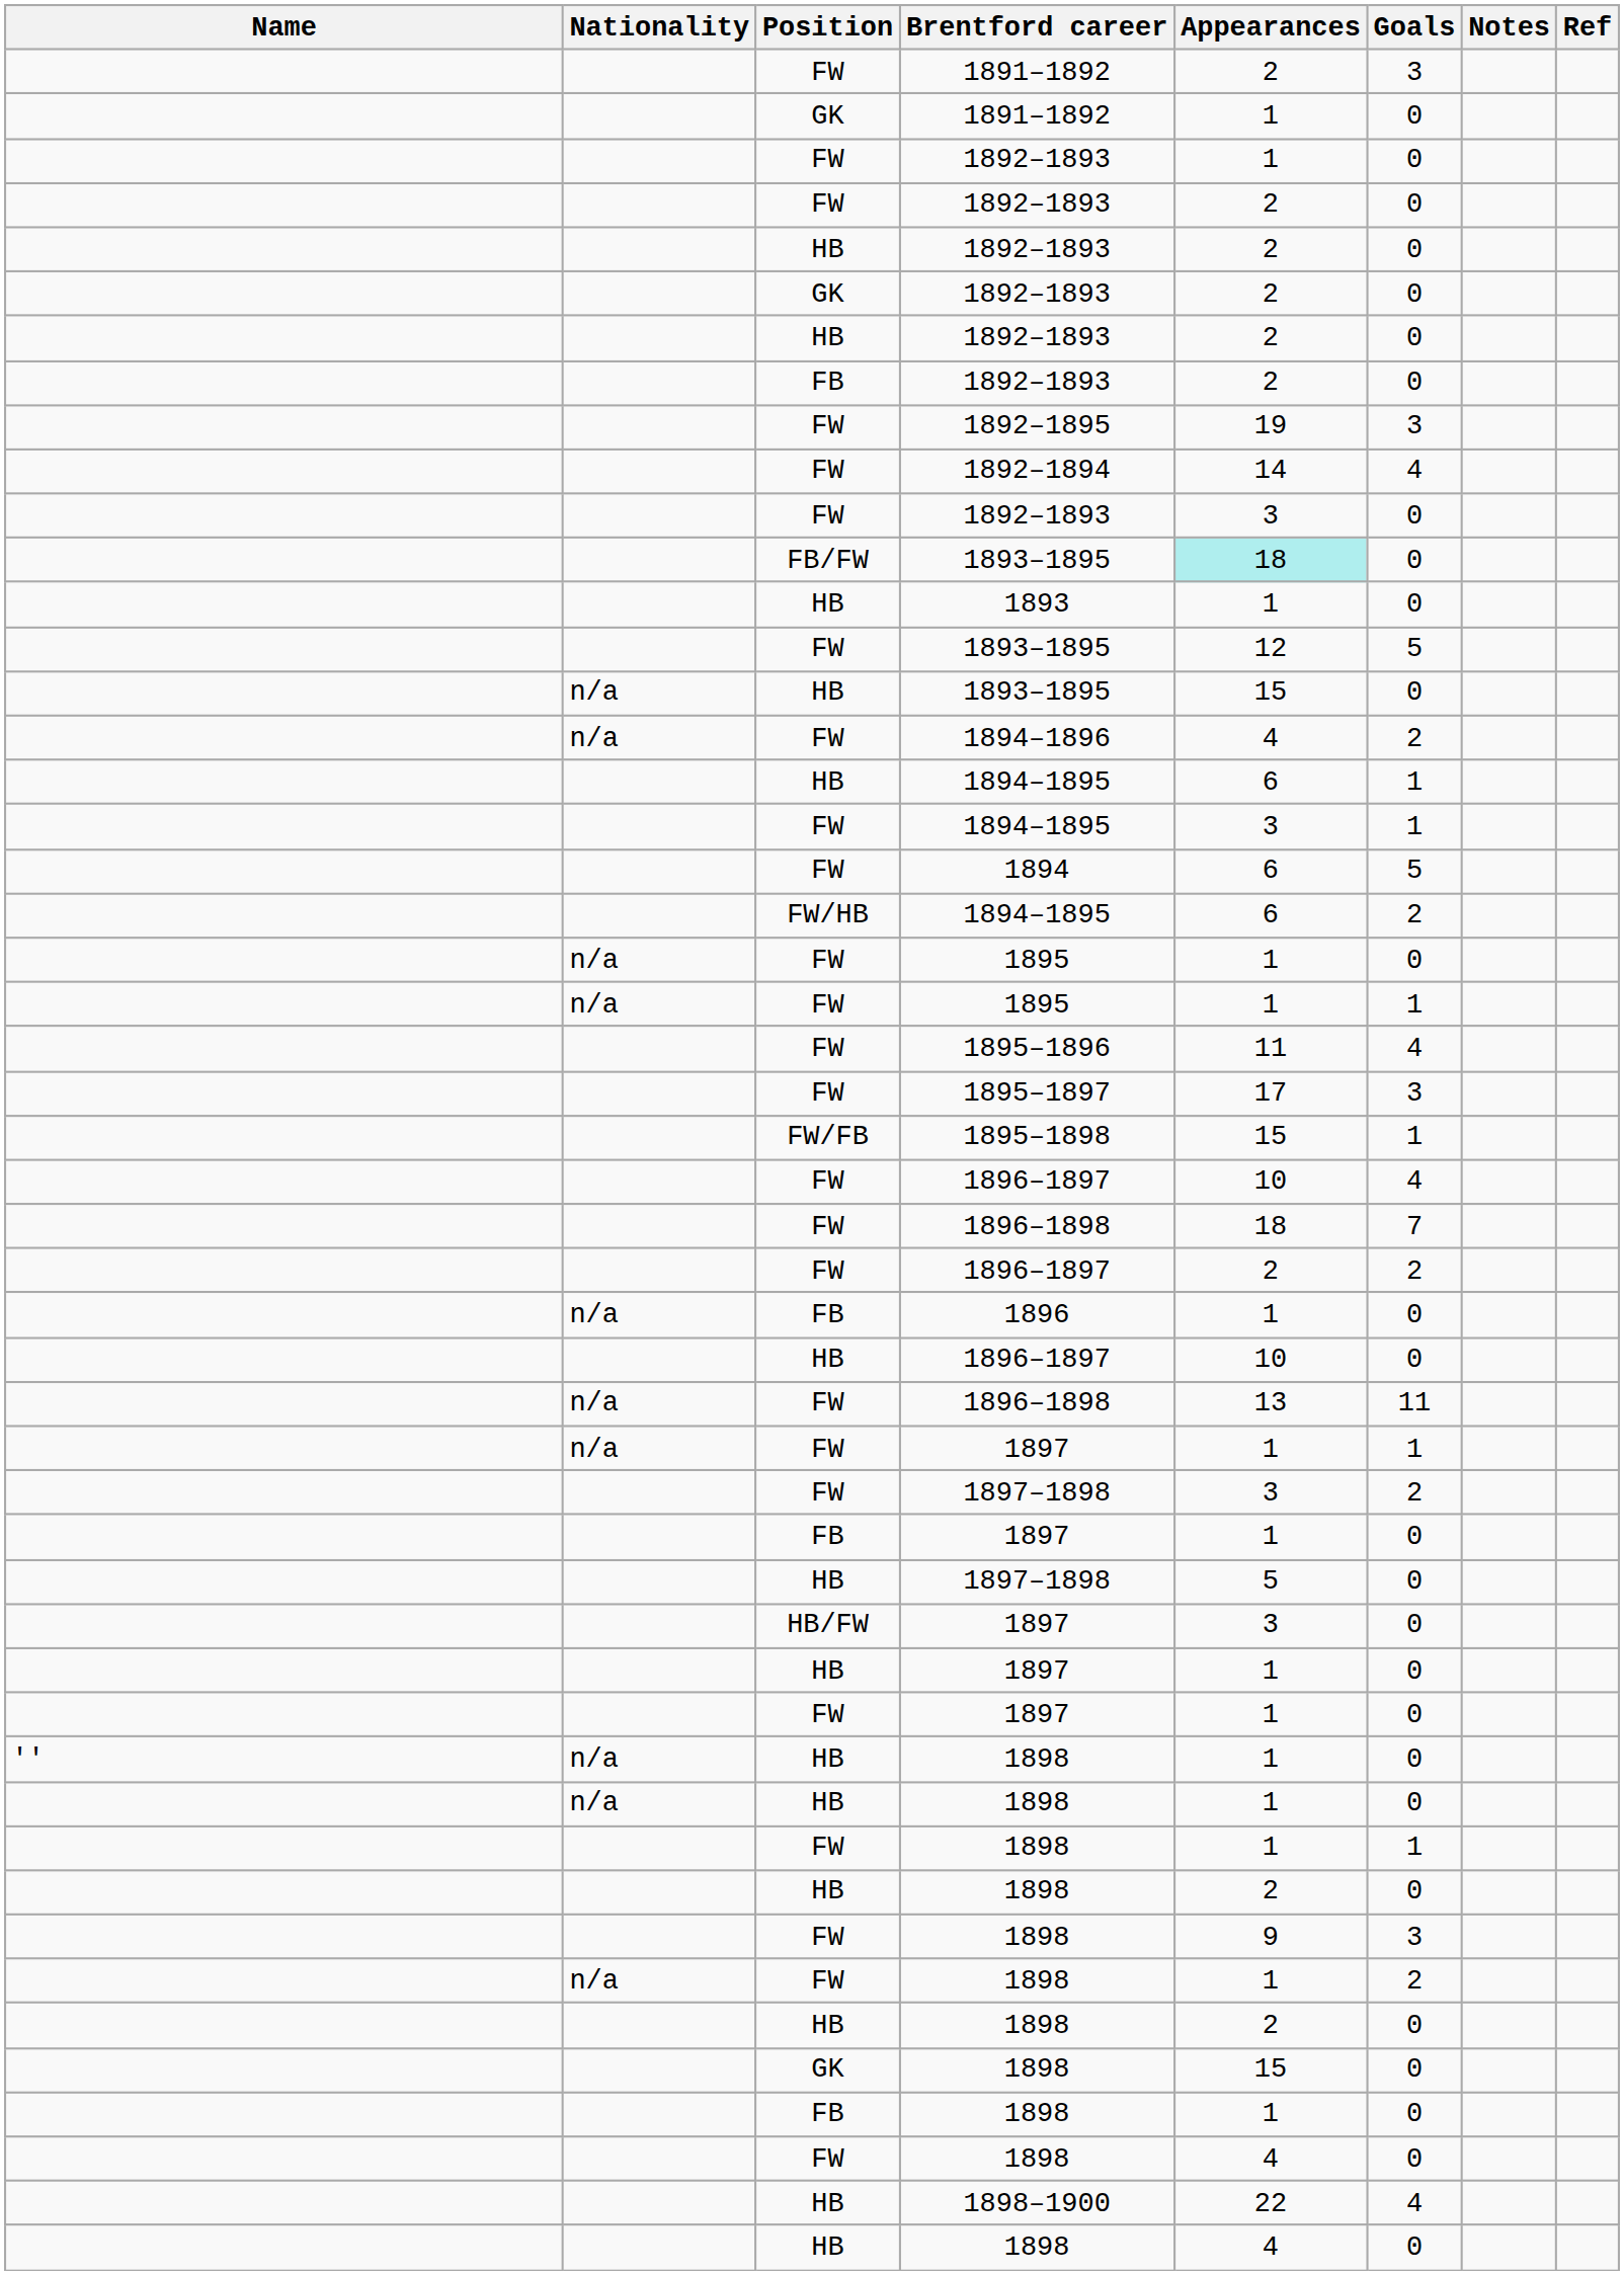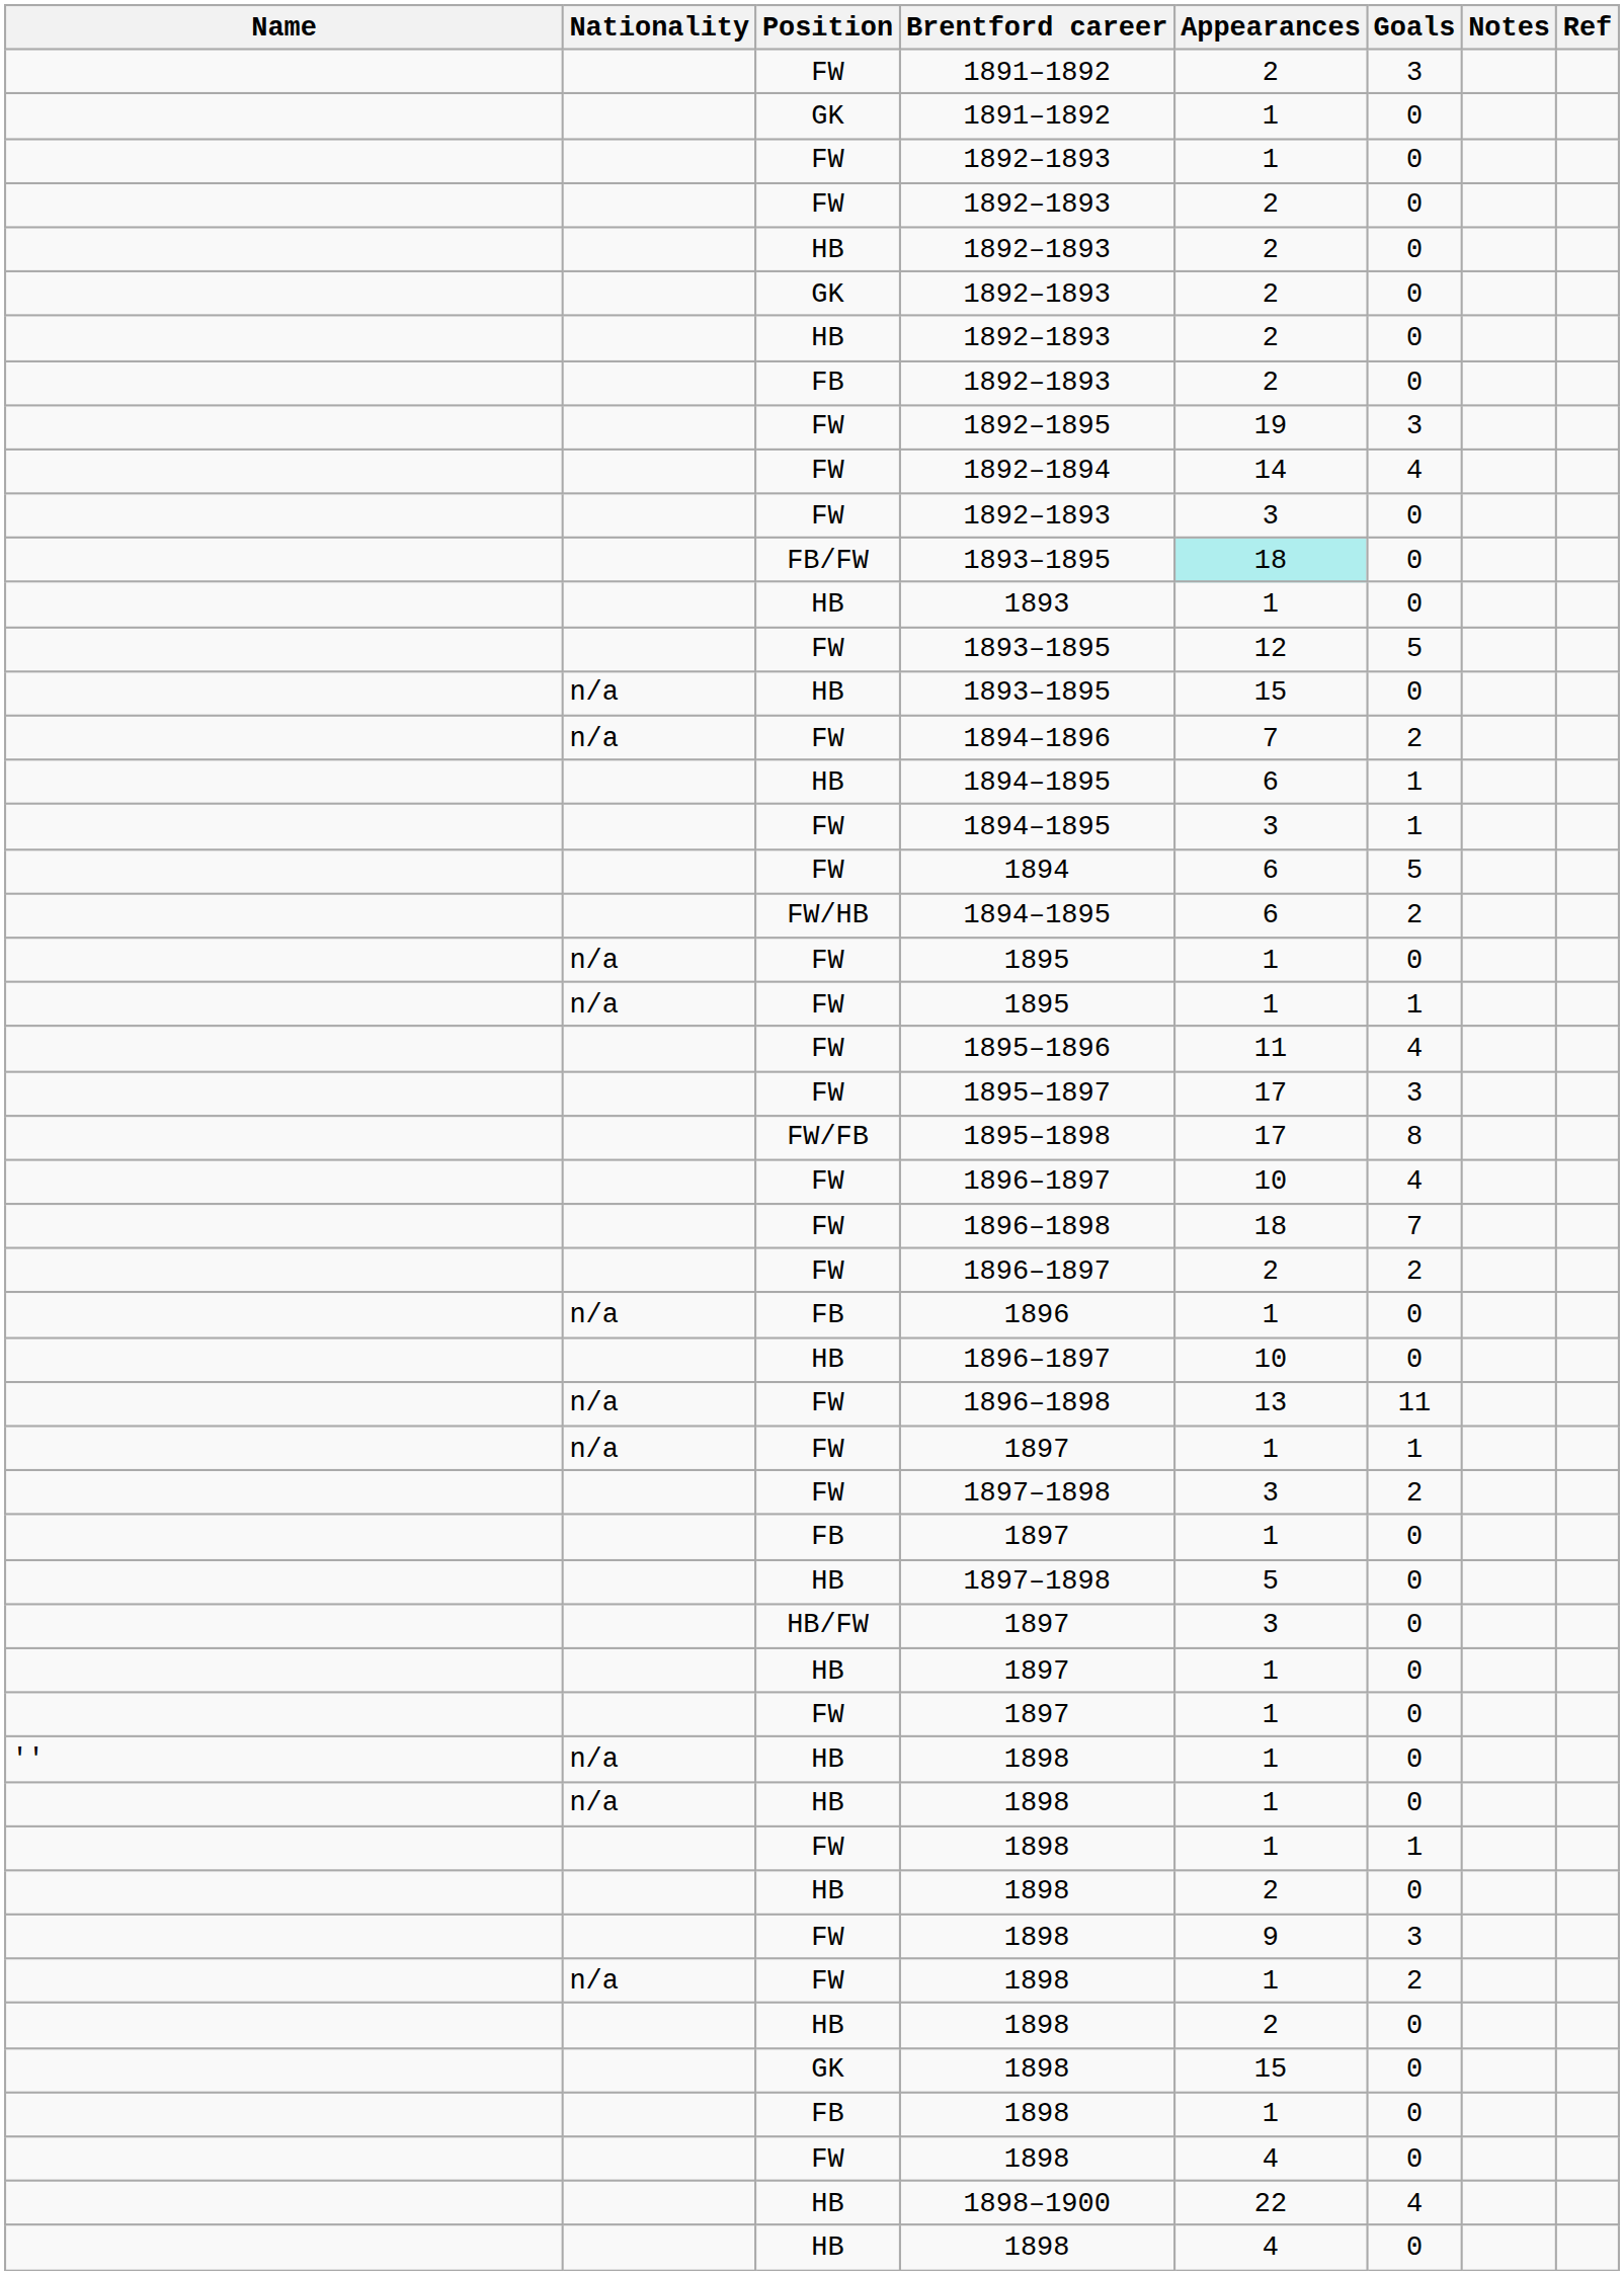 <table class="wikitable sortable" style="text-align: center;">
 <tr>
 <th style="width:20em">Name</th>
 <th>Nationality</th>
 <th>Position</th>
 <th>Brentford career</th>
 <th>Appearances</th>
 <th>Goals</th>
 <th>Notes</th>
 <th>Ref</th>
 </tr>
 <tr>
 <td style="text-align:left;"></td>
 <td style="text-align:left;"></td>
 <td>FW</td>
 <td>1891–1892</td>
 <td>2</td>
 <td>3</td>
 <td></td>
 <td></td>
 </tr>
 <tr>
 <td style="text-align:left;"></td>
 <td style="text-align:left;"></td>
 <td>GK</td>
 <td>1891–1892</td>
 <td>1</td>
 <td>0</td>
 <td></td>
 <td></td>
 </tr>
 <tr>
 <td style="text-align:left;"></td>
 <td style="text-align:left;"></td>
 <td>FW</td>
 <td>1892–1893</td>
 <td>1</td>
 <td>0</td>
 <td></td>
 <td></td>
 </tr>
 <tr>
 <td style="text-align:left;"></td>
 <td style="text-align:left;"></td>
 <td>FW</td>
 <td>1892–1893</td>
 <td>2</td>
 <td>0</td>
 <td></td>
 <td></td>
 </tr>
 <tr>
 <td style="text-align:left;"></td>
 <td style="text-align:left;"></td>
 <td>HB</td>
 <td>1892–1893</td>
 <td>2</td>
 <td>0</td>
 <td></td>
 <td></td>
 </tr>
 <tr>
 <td style="text-align:left;"></td>
 <td style="text-align:left;"></td>
 <td>GK</td>
 <td>1892–1893</td>
 <td>2</td>
 <td>0</td>
 <td></td>
 <td></td>
 </tr>
 <tr>
 <td style="text-align:left;"></td>
 <td style="text-align:left;"></td>
 <td>HB</td>
 <td>1892–1893</td>
 <td>2</td>
 <td>0</td>
 <td></td>
 <td></td>
 </tr>
 <tr>
 <td style="text-align:left;"></td>
 <td style="text-align:left;"></td>
 <td>FB</td>
 <td>1892–1893</td>
 <td>2</td>
 <td>0</td>
 <td></td>
 <td></td>
 </tr>
 <tr>
 <td style="text-align:left;"></td>
 <td style="text-align:left;"></td>
 <td>FW</td>
 <td>1892–1895</td>
 <td>19</td>
 <td>3</td>
 <td></td>
 <td></td>
 </tr>
 <tr>
 <td style="text-align:left;"></td>
 <td style="text-align:left;"></td>
 <td>FW</td>
 <td>1892–1894</td>
 <td>14</td>
 <td>4</td>
 <td></td>
 <td></td>
 </tr>
 <tr>
 <td style="text-align:left;"></td>
 <td style="text-align:left;"></td>
 <td>FW</td>
 <td>1892–1893</td>
 <td>3</td>
 <td>0</td>
 <td></td>
 <td></td>
 </tr>
 <tr>
 <td style="text-align:left;"></td>
 <td style="text-align:left;"></td>
 <td>FB/FW</td>
 <td>1893–1895</td>
 <td style="background: paleturquoise;">18</td>
 <td>0</td>
 <td></td>
 <td></td>
 </tr>
 <tr>
 <td style="text-align:left;"></td>
 <td style="text-align:left;"></td>
 <td>HB</td>
 <td>1893</td>
 <td>1</td>
 <td>0</td>
 <td></td>
 <td></td>
 </tr>
 <tr>
 <td style="text-align:left;"></td>
 <td style="text-align:left;"></td>
 <td>FW</td>
 <td>1893–1895</td>
 <td>12</td>
 <td>5</td>
 <td></td>
 <td></td>
 </tr>
 <tr>
 <td style="text-align:left;"></td>
 <td style="text-align:left;">n/a</td>
 <td>HB</td>
 <td>1893–1895</td>
 <td>15</td>
 <td>0</td>
 <td></td>
 <td></td>
 </tr>
 <tr>
 <td style="text-align:left;"></td>
 <td style="text-align:left;">n/a</td>
 <td>FW</td>
 <td>1894–1896</td>
-<td>4</td>
+<td>7</td>
 <td>2</td>
 <td></td>
 <td></td>
 </tr>
 <tr>
 <td style="text-align:left;"></td>
 <td style="text-align:left;"></td>
 <td>HB</td>
 <td>1894–1895</td>
 <td>6</td>
 <td>1</td>
 <td></td>
 <td></td>
 </tr>
 <tr>
 <td style="text-align:left;"></td>
 <td style="text-align:left;"></td>
 <td>FW</td>
 <td>1894–1895</td>
 <td>3</td>
 <td>1</td>
 <td></td>
 <td></td>
 </tr>
 <tr>
 <td style="text-align:left;"></td>
 <td style="text-align:left;"></td>
 <td>FW</td>
 <td>1894</td>
 <td>6</td>
 <td>5</td>
 <td></td>
 <td></td>
 </tr>
 <tr>
 <td style="text-align:left;"></td>
 <td style="text-align:left;"></td>
 <td>FW/HB</td>
 <td>1894–1895</td>
 <td>6</td>
 <td>2</td>
 <td></td>
 <td></td>
 </tr>
 <tr>
 <td style="text-align:left;"></td>
 <td style="text-align:left;">n/a</td>
 <td>FW</td>
 <td>1895</td>
 <td>1</td>
 <td>0</td>
 <td></td>
 <td></td>
 </tr>
 <tr>
 <td style="text-align:left;"></td>
 <td style="text-align:left;">n/a</td>
 <td>FW</td>
 <td>1895</td>
 <td>1</td>
 <td>1</td>
 <td></td>
 <td></td>
 </tr>
 <tr>
 <td style="text-align:left;"></td>
 <td style="text-align:left;"></td>
 <td>FW</td>
 <td>1895–1896</td>
 <td>11</td>
 <td>4</td>
 <td></td>
 <td></td>
 </tr>
 <tr>
 <td style="text-align:left;"></td>
 <td style="text-align:left;"></td>
 <td>FW</td>
 <td>1895–1897</td>
 <td>17</td>
 <td>3</td>
 <td></td>
 <td></td>
 </tr>
 <tr>
 <td style="text-align:left;"></td>
 <td style="text-align:left;"></td>
 <td>FW/FB</td>
 <td>1895–1898</td>
-<td>15</td>
-<td>1</td>
+<td>17</td>
+<td>8</td>
 <td></td>
 <td></td>
 </tr>
 <tr>
 <td style="text-align:left;"></td>
 <td style="text-align:left;"></td>
 <td>FW</td>
 <td>1896–1897</td>
 <td>10</td>
 <td>4</td>
 <td></td>
 <td></td>
 </tr>
 <tr>
 <td style="text-align:left;"></td>
 <td style="text-align:left;"></td>
 <td>FW</td>
 <td>1896–1898</td>
 <td>18</td>
 <td>7</td>
 <td></td>
 <td></td>
 </tr>
 <tr>
 <td style="text-align:left;"></td>
 <td style="text-align:left;"></td>
 <td>FW</td>
 <td>1896–1897</td>
 <td>2</td>
 <td>2</td>
 <td></td>
 <td></td>
 </tr>
 <tr>
 <td style="text-align:left;"></td>
 <td style="text-align:left;">n/a</td>
 <td>FB</td>
 <td>1896</td>
 <td>1</td>
 <td>0</td>
 <td></td>
 <td></td>
 </tr>
 <tr>
 <td style="text-align:left;"></td>
 <td style="text-align:left;"></td>
 <td>HB</td>
 <td>1896–1897</td>
 <td>10</td>
 <td>0</td>
 <td></td>
 <td></td>
 </tr>
 <tr>
 <td style="text-align:left;"></td>
 <td style="text-align:left;">n/a</td>
 <td>FW</td>
 <td>1896–1898</td>
 <td>13</td>
 <td>11</td>
 <td></td>
 <td></td>
 </tr>
 <tr>
 <td style="text-align:left;"></td>
 <td style="text-align:left;">n/a</td>
 <td>FW</td>
 <td>1897</td>
 <td>1</td>
 <td>1</td>
 <td></td>
 <td></td>
 </tr>
 <tr>
 <td style="text-align:left;"></td>
 <td style="text-align:left;"></td>
 <td>FW</td>
 <td>1897–1898</td>
 <td>3</td>
 <td>2</td>
 <td></td>
 <td></td>
 </tr>
 <tr>
 <td style="text-align:left;"></td>
 <td style="text-align:left;"></td>
 <td>FB</td>
 <td>1897</td>
 <td>1</td>
 <td>0</td>
 <td></td>
 <td></td>
 </tr>
 <tr>
 <td style="text-align:left;"></td>
 <td style="text-align:left;"></td>
 <td>HB</td>
 <td>1897–1898</td>
 <td>5</td>
 <td>0</td>
 <td></td>
 <td></td>
 </tr>
 <tr>
 <td style="text-align:left;"></td>
 <td style="text-align:left;"></td>
 <td>HB/FW</td>
 <td>1897</td>
 <td>3</td>
 <td>0</td>
 <td></td>
 <td></td>
 </tr>
 <tr>
 <td style="text-align:left;"></td>
 <td style="text-align:left;"></td>
 <td>HB</td>
 <td>1897</td>
 <td>1</td>
 <td>0</td>
 <td></td>
 <td></td>
 </tr>
 <tr>
 <td style="text-align:left;"></td>
 <td style="text-align:left;"></td>
 <td>FW</td>
 <td>1897</td>
 <td>1</td>
 <td>0</td>
 <td></td>
 <td></td>
 </tr>
 <tr>
 <td style="text-align:left;">''</td>
 <td style="text-align:left;">n/a</td>
 <td>HB</td>
 <td>1898</td>
 <td>1</td>
 <td>0</td>
 <td><br></td>
 <td></td>
 </tr>
 <tr>
 <td style="text-align:left;"></td>
 <td style="text-align:left;">n/a</td>
 <td>HB</td>
 <td>1898</td>
 <td>1</td>
 <td>0</td>
 <td></td>
 <td></td>
 </tr>
 <tr>
 <td style="text-align:left;"></td>
 <td style="text-align:left;"></td>
 <td>FW</td>
 <td>1898</td>
 <td>1</td>
 <td>1</td>
 <td></td>
 <td></td>
 </tr>
 <tr>
 <td style="text-align:left;"></td>
 <td style="text-align:left;"></td>
 <td>HB</td>
 <td>1898</td>
 <td>2</td>
 <td>0</td>
 <td></td>
 <td></td>
 </tr>
 <tr>
 <td style="text-align:left;"></td>
 <td style="text-align:left;"></td>
 <td>FW</td>
 <td>1898</td>
 <td>9</td>
 <td>3</td>
 <td></td>
 <td></td>
 </tr>
 <tr>
 <td style="text-align:left;"></td>
 <td style="text-align:left;">n/a</td>
 <td>FW</td>
 <td>1898</td>
 <td>1</td>
 <td>2</td>
 <td></td>
 <td></td>
 </tr>
 <tr>
 <td style="text-align:left;"></td>
 <td style="text-align:left;"></td>
 <td>HB</td>
 <td>1898</td>
 <td>2</td>
 <td>0</td>
 <td></td>
 <td></td>
 </tr>
 <tr>
 <td style="text-align:left;"></td>
 <td style="text-align:left;"></td>
 <td>GK</td>
 <td>1898</td>
 <td>15</td>
 <td>0</td>
 <td></td>
 <td></td>
 </tr>
 <tr>
 <td style="text-align:left;"></td>
 <td style="text-align:left;"></td>
 <td>FB</td>
 <td>1898</td>
 <td>1</td>
 <td>0</td>
 <td></td>
 <td></td>
 </tr>
 <tr>
 <td style="text-align:left;"></td>
 <td style="text-align:left;"></td>
 <td>FW</td>
 <td>1898</td>
 <td>4</td>
 <td>0</td>
 <td></td>
 <td></td>
 </tr>
 <tr>
 <td style="text-align:left;"></td>
 <td style="text-align:left;"></td>
 <td>HB</td>
 <td>1898–1900</td>
 <td>22</td>
 <td>4</td>
 <td></td>
 <td></td>
 </tr>
 <tr>
 <td style="text-align:left;"></td>
 <td style="text-align:left;"></td>
 <td>HB</td>
 <td>1898</td>
 <td>4</td>
 <td>0</td>
 <td></td>
 <td></td>
 </tr>
 </table>
